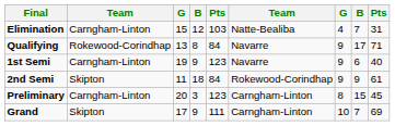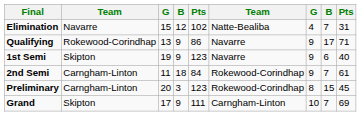 <table class="wikitable">
 <tr>
 <th style="color:green">Final</th>
 <th style="color:green">Team</th>
 <th style="color:green">G</th>
 <th style="color:green">B</th>
 <th style="color:green">Pts</th>
 <th style="color:green">Team</th>
 <th style="color:green">G</th>
 <th style="color:green">B</th>
 <th style="color:green">Pts</th>
 </tr>
 <tr>
 <td><strong>Elimination</strong></td>
-<td>Carngham-Linton</td>
+<td>Navarre</td>
 <td>15</td>
 <td>12</td>
-<td>103</td>
+<td>102</td>
 <td>Natte-Bealiba</td>
 <td>4</td>
 <td>7</td>
 <td>31</td>
 </tr>
 <tr>
 <td><strong>Qualifying</strong></td>
 <td>Rokewood-Corindhap</td>
 <td>13</td>
-<td>8</td>
-<td>84</td>
+<td>9</td>
+<td>86</td>
 <td>Navarre</td>
 <td>9</td>
 <td>17</td>
 <td>71</td>
 </tr>
 <tr>
 <td><strong>1st Semi</strong></td>
-<td>Carngham-Linton</td>
+<td>Skipton</td>
 <td>19</td>
 <td>9</td>
 <td>123</td>
 <td>Navarre</td>
 <td>9</td>
 <td>6</td>
 <td>40</td>
 </tr>
 <tr>
 <td><strong>2nd Semi</strong></td>
-<td>Skipton</td>
+<td>Carngham-Linton</td>
 <td>11</td>
 <td>18</td>
 <td>84</td>
 <td>Rokewood-Corindhap</td>
 <td>9</td>
-<td>9</td>
+<td>7</td>
 <td>61</td>
 </tr>
 <tr>
 <td><strong>Preliminary</strong></td>
 <td>Carngham-Linton</td>
 <td>20</td>
 <td>3</td>
 <td>123</td>
-<td>Carngham-Linton</td>
+<td>Rokewood-Corindhap</td>
 <td>8</td>
 <td>15</td>
 <td>45</td>
 </tr>
 <tr>
 <td><strong>Grand</strong></td>
 <td>Skipton</td>
 <td>17</td>
 <td>9</td>
 <td>111</td>
 <td>Carngham-Linton</td>
 <td>10</td>
 <td>7</td>
 <td>69</td>
 </tr>
 </table>
